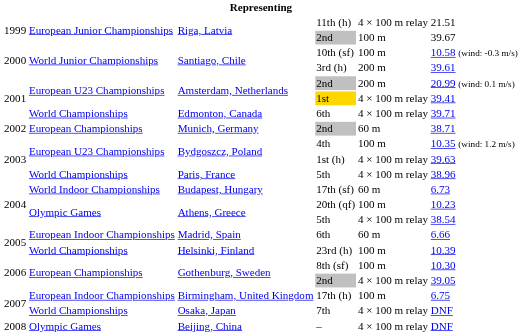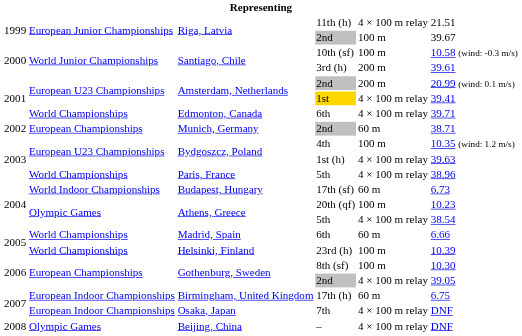 <table>
 <tr>
 <th colspan="6">Representing </th>
 </tr>
 <tr>
 <td rowspan=2>1999</td>
 <td rowspan=2><a href='#'>European Junior Championships</a></td>
 <td rowspan=2><a href='#'>Riga, Latvia</a></td>
 <td>11th (h)</td>
 <td>4 × 100 m relay</td>
 <td>21.51</td>
 </tr>
 <tr>
 <td bgcolor=silver>2nd</td>
 <td>100 m</td>
 <td>39.67</td>
 </tr>
 <tr>
 <td rowspan=2>2000</td>
 <td rowspan=2><a href='#'>World Junior Championships</a></td>
 <td rowspan=2><a href='#'>Santiago, Chile</a></td>
 <td>10th (sf)</td>
 <td>100 m</td>
 <td><a href='#'>10.58</a> <small>(wind: -0.3 m/s)</small></td>
 </tr>
 <tr>
 <td>3rd (h)</td>
 <td>200 m</td>
 <td><a href='#'>39.61</a></td>
 </tr>
 <tr>
 <td rowspan=3>2001</td>
 <td rowspan=2><a href='#'>European U23 Championships</a></td>
 <td rowspan=2><a href='#'>Amsterdam, Netherlands</a></td>
 <td bgcolor=silver>2nd</td>
 <td>200 m</td>
 <td><a href='#'>20.99</a> <small>(wind: 0.1 m/s)</small></td>
 </tr>
 <tr>
 <td bgcolor=gold>1st</td>
 <td>4 × 100 m relay</td>
 <td><a href='#'>39.41</a></td>
 </tr>
 <tr>
 <td><a href='#'>World Championships</a></td>
 <td><a href='#'>Edmonton, Canada</a></td>
 <td>6th</td>
 <td>4 × 100 m relay</td>
 <td><a href='#'>39.71</a></td>
 </tr>
 <tr>
 <td>2002</td>
 <td><a href='#'>European Championships</a></td>
 <td><a href='#'>Munich, Germany</a></td>
 <td bgcolor=silver>2nd</td>
 <td>60 m</td>
 <td><a href='#'>38.71</a></td>
 </tr>
 <tr>
 <td rowspan=3>2003</td>
 <td rowspan=2><a href='#'>European U23 Championships</a></td>
 <td rowspan=2><a href='#'>Bydgoszcz, Poland</a></td>
 <td>4th</td>
 <td>100 m</td>
 <td><a href='#'>10.35</a> <small>(wind: 1.2 m/s)</small></td>
 </tr>
 <tr>
 <td>1st (h)</td>
 <td>4 × 100 m relay</td>
 <td><a href='#'>39.63</a></td>
 </tr>
 <tr>
 <td><a href='#'>World Championships</a></td>
 <td><a href='#'>Paris, France</a></td>
 <td>5th</td>
 <td>4 × 100 m relay</td>
 <td><a href='#'>38.96</a></td>
 </tr>
 <tr>
 <td rowspan=3>2004</td>
 <td><a href='#'>World Indoor Championships</a></td>
 <td><a href='#'>Budapest, Hungary</a></td>
 <td>17th (sf)</td>
 <td>60 m</td>
 <td><a href='#'>6.73</a></td>
 </tr>
 <tr>
 <td rowspan=2><a href='#'>Olympic Games</a></td>
 <td rowspan=2><a href='#'>Athens, Greece</a></td>
 <td>20th (qf)</td>
 <td>100 m</td>
 <td><a href='#'>10.23</a></td>
 </tr>
 <tr>
 <td>5th</td>
 <td>4 × 100 m relay</td>
 <td><a href='#'>38.54</a></td>
 </tr>
 <tr>
 <td rowspan=2>2005</td>
-<td><a href='#'>European Indoor Championships</a></td>
+<td><a href='#'>World Championships</a></td>
 <td><a href='#'>Madrid, Spain</a></td>
 <td>6th</td>
 <td>60 m</td>
 <td><a href='#'>6.66</a></td>
 </tr>
 <tr>
 <td><a href='#'>World Championships</a></td>
 <td><a href='#'>Helsinki, Finland</a></td>
 <td>23rd (h)</td>
 <td>100 m</td>
 <td><a href='#'>10.39</a></td>
 </tr>
 <tr>
 <td rowspan=2>2006</td>
 <td rowspan=2><a href='#'>European Championships</a></td>
 <td rowspan=2><a href='#'>Gothenburg, Sweden</a></td>
 <td>8th (sf)</td>
 <td>100 m</td>
 <td><a href='#'>10.30</a></td>
 </tr>
 <tr>
 <td bgcolor=silver>2nd</td>
 <td>4 × 100 m relay</td>
 <td><a href='#'>39.05</a></td>
 </tr>
 <tr>
 <td rowspan=2>2007</td>
 <td><a href='#'>European Indoor Championships</a></td>
 <td><a href='#'>Birmingham, United Kingdom</a></td>
 <td>17th (h)</td>
-<td>100 m</td>
+<td>60 m</td>
 <td><a href='#'>6.75</a></td>
 </tr>
 <tr>
-<td><a href='#'>World Championships</a></td>
+<td><a href='#'>European Indoor Championships</a></td>
 <td><a href='#'>Osaka, Japan</a></td>
 <td>7th</td>
 <td>4 × 100 m relay</td>
 <td><a href='#'>DNF</a></td>
 </tr>
 <tr>
 <td>2008</td>
 <td><a href='#'>Olympic Games</a></td>
 <td><a href='#'>Beijing, China</a></td>
 <td>–</td>
 <td>4 × 100 m relay</td>
 <td><a href='#'>DNF</a></td>
 </tr>
 </table>
